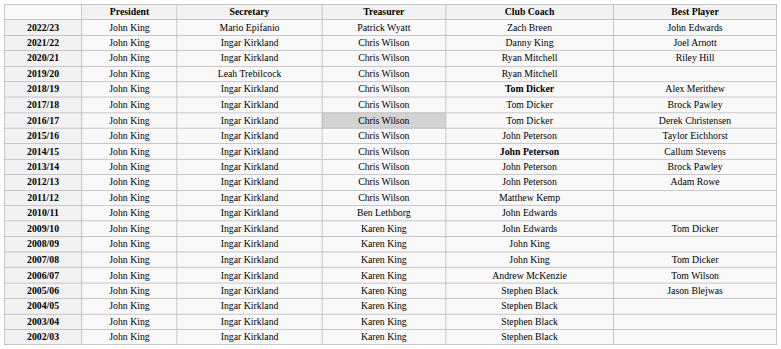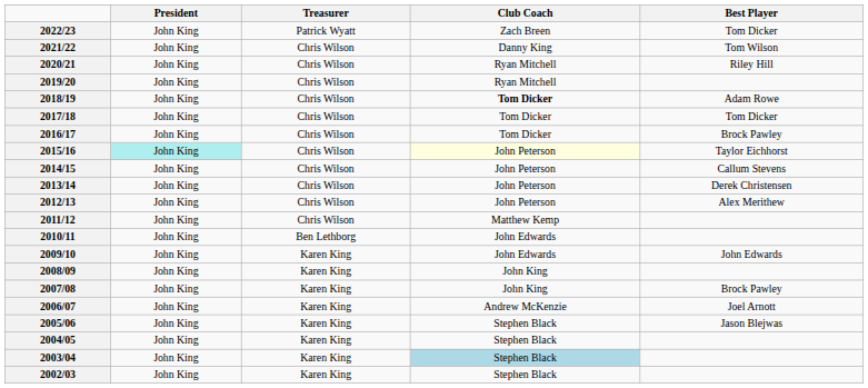 <table class="wikitable" style="text-align:center; width:80%;">
 <tr>
 <td></td>
 <th scope="col">President</th>
-<th scope="col">Secretary</th>
 <th scope="col">Treasurer</th>
 <th scope="col">Club Coach</th>
 <th scope="col">Best Player</th>
 </tr>
 <tr>
 <th>2022/23</th>
 <td>John King</td>
-<td>Mario Epifanio</td>
 <td>Patrick Wyatt</td>
 <td>Zach Breen</td>
-<td>John Edwards</td>
+<td>Tom Dicker</td>
 </tr>
 <tr>
 <th>2021/22</th>
 <td>John King</td>
-<td>Ingar Kirkland</td>
 <td>Chris Wilson</td>
 <td>Danny King</td>
-<td>Joel Arnott</td>
+<td>Tom Wilson</td>
 </tr>
 <tr>
 <th>2020/21</th>
 <td>John King</td>
-<td>Ingar Kirkland</td>
 <td>Chris Wilson</td>
 <td>Ryan Mitchell</td>
 <td>Riley Hill</td>
 </tr>
 <tr>
 <th>2019/20</th>
 <td>John King</td>
-<td>Leah Trebilcock</td>
 <td>Chris Wilson</td>
 <td>Ryan Mitchell</td>
 <td></td>
 </tr>
 <tr>
 <th>2018/19</th>
 <td>John King</td>
-<td>Ingar Kirkland</td>
 <td>Chris Wilson</td>
 <td><strong>Tom Dicker</strong></td>
-<td>Alex Merithew</td>
+<td>Adam Rowe</td>
 </tr>
 <tr>
 <th>2017/18</th>
 <td>John King</td>
-<td>Ingar Kirkland</td>
+<td>Chris Wilson</td>
+<td>Tom Dicker</td>
+<td>Tom Dicker</td>
+</tr>
+<tr>
+<th>2016/17</th>
+<td>John King</td>
 <td>Chris Wilson</td>
 <td>Tom Dicker</td>
 <td>Brock Pawley</td>
 </tr>
 <tr>
-<th>2016/17</th>
-<td>John King</td>
-<td>Ingar Kirkland</td>
-<td style="background: lightgrey;">Chris Wilson</td>
-<td>Tom Dicker</td>
-<td>Derek Christensen</td>
-</tr>
-<tr>
 <th>2015/16</th>
-<td>John King</td>
-<td>Ingar Kirkland</td>
+<td style="background: paleturquoise;">John King</td>
 <td>Chris Wilson</td>
-<td>John Peterson</td>
+<td style="background: lightyellow;">John Peterson</td>
 <td>Taylor Eichhorst</td>
 </tr>
 <tr>
 <th>2014/15</th>
 <td>John King</td>
-<td>Ingar Kirkland</td>
 <td>Chris Wilson</td>
-<td><strong>John Peterson</strong></td>
+<td>John Peterson</td>
 <td>Callum Stevens</td>
 </tr>
 <tr>
 <th>2013/14</th>
 <td>John King</td>
-<td>Ingar Kirkland</td>
 <td>Chris Wilson</td>
 <td>John Peterson</td>
-<td>Brock Pawley</td>
+<td>Derek Christensen</td>
 </tr>
 <tr>
 <th scope="row">2012/13</th>
 <td>John King</td>
-<td>Ingar Kirkland</td>
 <td>Chris Wilson</td>
 <td>John Peterson</td>
-<td>Adam Rowe</td>
+<td>Alex Merithew</td>
 </tr>
 <tr>
 <th scope="row">2011/12</th>
 <td>John King</td>
-<td>Ingar Kirkland</td>
 <td>Chris Wilson</td>
 <td>Matthew Kemp</td>
 <td></td>
 </tr>
 <tr>
 <th scope="row">2010/11</th>
 <td>John King</td>
-<td>Ingar Kirkland</td>
 <td>Ben Lethborg</td>
 <td>John Edwards</td>
 <td></td>
 </tr>
 <tr>
 <th scope="row">2009/10</th>
 <td>John King</td>
-<td>Ingar Kirkland</td>
 <td>Karen King</td>
 <td>John Edwards</td>
-<td>Tom Dicker</td>
+<td>John Edwards</td>
 </tr>
 <tr>
 <th scope="row">2008/09</th>
 <td>John King</td>
-<td>Ingar Kirkland</td>
 <td>Karen King</td>
 <td>John King</td>
 <td></td>
 </tr>
 <tr>
 <th scope="row">2007/08</th>
 <td>John King</td>
-<td>Ingar Kirkland</td>
 <td>Karen King</td>
 <td>John King</td>
-<td>Tom Dicker</td>
+<td>Brock Pawley</td>
 </tr>
 <tr>
 <th scope="row">2006/07</th>
 <td>John King</td>
-<td>Ingar Kirkland</td>
 <td>Karen King</td>
 <td>Andrew McKenzie</td>
-<td>Tom Wilson</td>
+<td>Joel Arnott</td>
 </tr>
 <tr>
 <th scope="row">2005/06</th>
 <td>John King</td>
-<td>Ingar Kirkland</td>
 <td>Karen King</td>
 <td>Stephen Black</td>
 <td>Jason Blejwas</td>
 </tr>
 <tr>
 <th scope="row">2004/05</th>
 <td>John King</td>
-<td>Ingar Kirkland</td>
 <td>Karen King</td>
 <td>Stephen Black</td>
 <td></td>
 </tr>
 <tr>
 <th scope="row">2003/04</th>
 <td>John King</td>
-<td>Ingar Kirkland</td>
 <td>Karen King</td>
-<td>Stephen Black</td>
+<td style="background: lightblue;">Stephen Black</td>
 <td></td>
 </tr>
 <tr>
 <th scope="row">2002/03</th>
 <td>John King</td>
-<td>Ingar Kirkland</td>
 <td>Karen King</td>
 <td>Stephen Black</td>
 <td></td>
 </tr>
 </table>
